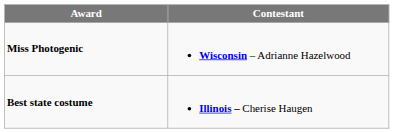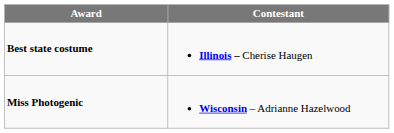 <table class="wikitable sortable" style="font-size: 95%;">
 <tr>
 <th width="220" style="background-color:#787878;color:#FFFFFF;">Award</th>
 <th width="300" style="background-color:#787878;color:#FFFFFF;">Contestant</th>
 </tr>
 <tr>
+<td><strong>Best state costume</strong></td>
+<td><br><ul><li><strong><a href='#'>Illinois</a> –</strong> Cherise Haugen</li></ul></td>
+</tr>
+<tr>
 <td><strong>Miss Photogenic</strong></td>
 <td><br><ul><li><strong><a href='#'>Wisconsin</a></strong> –  Adrianne Hazelwood</li></ul></td>
 </tr>
-<tr>
-<td><strong>Best state costume</strong></td>
-<td><br><ul><li><strong><a href='#'>Illinois</a> –</strong> Cherise Haugen</li></ul></td>
-</tr>
 </table>
